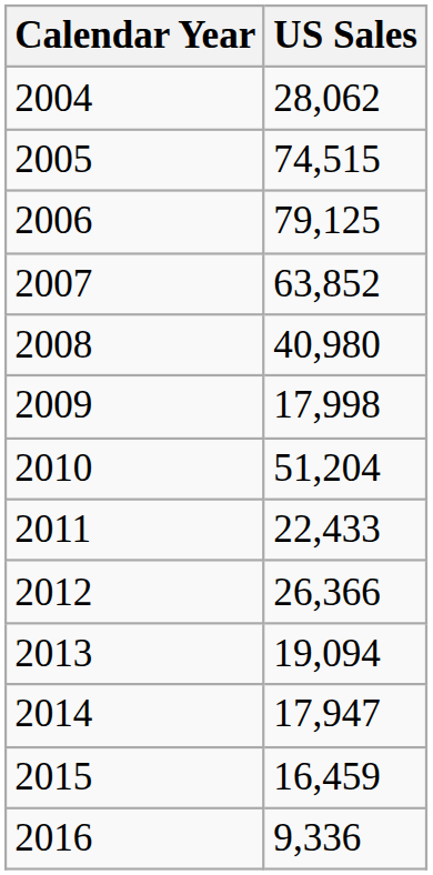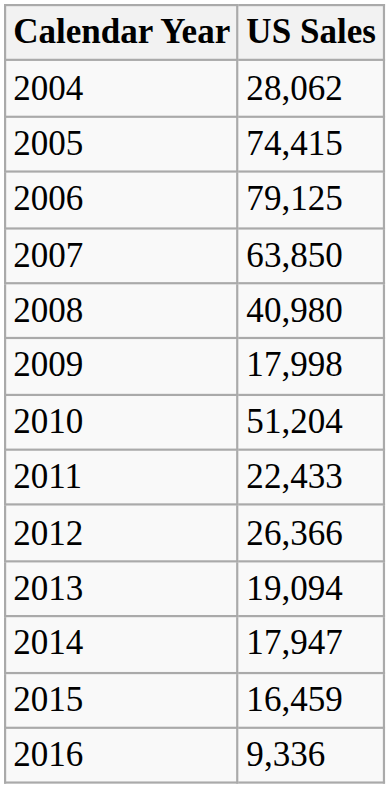 <table class="wikitable">
 <tr>
 <th>Calendar Year</th>
 <th>US Sales</th>
 </tr>
 <tr>
 <td>2004</td>
 <td>28,062</td>
 </tr>
 <tr>
 <td>2005</td>
-<td>74,515</td>
+<td>74,415</td>
 </tr>
 <tr>
 <td>2006</td>
 <td>79,125</td>
 </tr>
 <tr>
 <td>2007</td>
-<td>63,852</td>
+<td>63,850</td>
 </tr>
 <tr>
 <td>2008</td>
 <td>40,980</td>
 </tr>
 <tr>
 <td>2009</td>
 <td>17,998</td>
 </tr>
 <tr>
 <td>2010</td>
 <td>51,204</td>
 </tr>
 <tr>
 <td>2011</td>
 <td>22,433</td>
 </tr>
 <tr>
 <td>2012</td>
 <td>26,366</td>
 </tr>
 <tr>
 <td>2013</td>
 <td>19,094</td>
 </tr>
 <tr>
 <td>2014</td>
 <td>17,947</td>
 </tr>
 <tr>
 <td>2015</td>
 <td>16,459</td>
 </tr>
 <tr>
 <td>2016</td>
 <td>9,336</td>
 </tr>
 </table>
